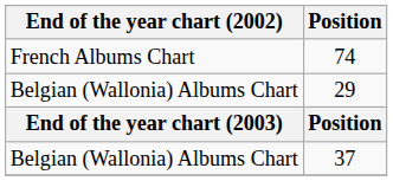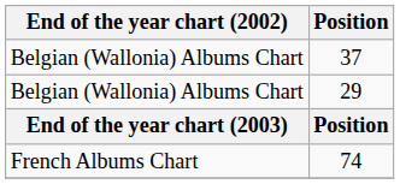 <table class="wikitable sortable">
 <tr>
 <th align="left">End of the year chart (2002)</th>
 <th align="center">Position</th>
 </tr>
 <tr>
-<td align="left">French Albums Chart</td>
-<td align="center">74</td>
+<td align="left">Belgian (Wallonia) Albums Chart</td>
+<td align="center">37</td>
 </tr>
 <tr>
 <td align="left">Belgian (Wallonia) Albums Chart</td>
 <td align="center">29</td>
 </tr>
 <tr>
 <th align="left">End of the year chart (2003)</th>
 <th align="center">Position</th>
 </tr>
 <tr>
-<td align="left">Belgian (Wallonia) Albums Chart</td>
-<td align="center">37</td>
+<td align="left">French Albums Chart</td>
+<td align="center">74</td>
 </tr>
 <tr>
 </tr>
 </table>
